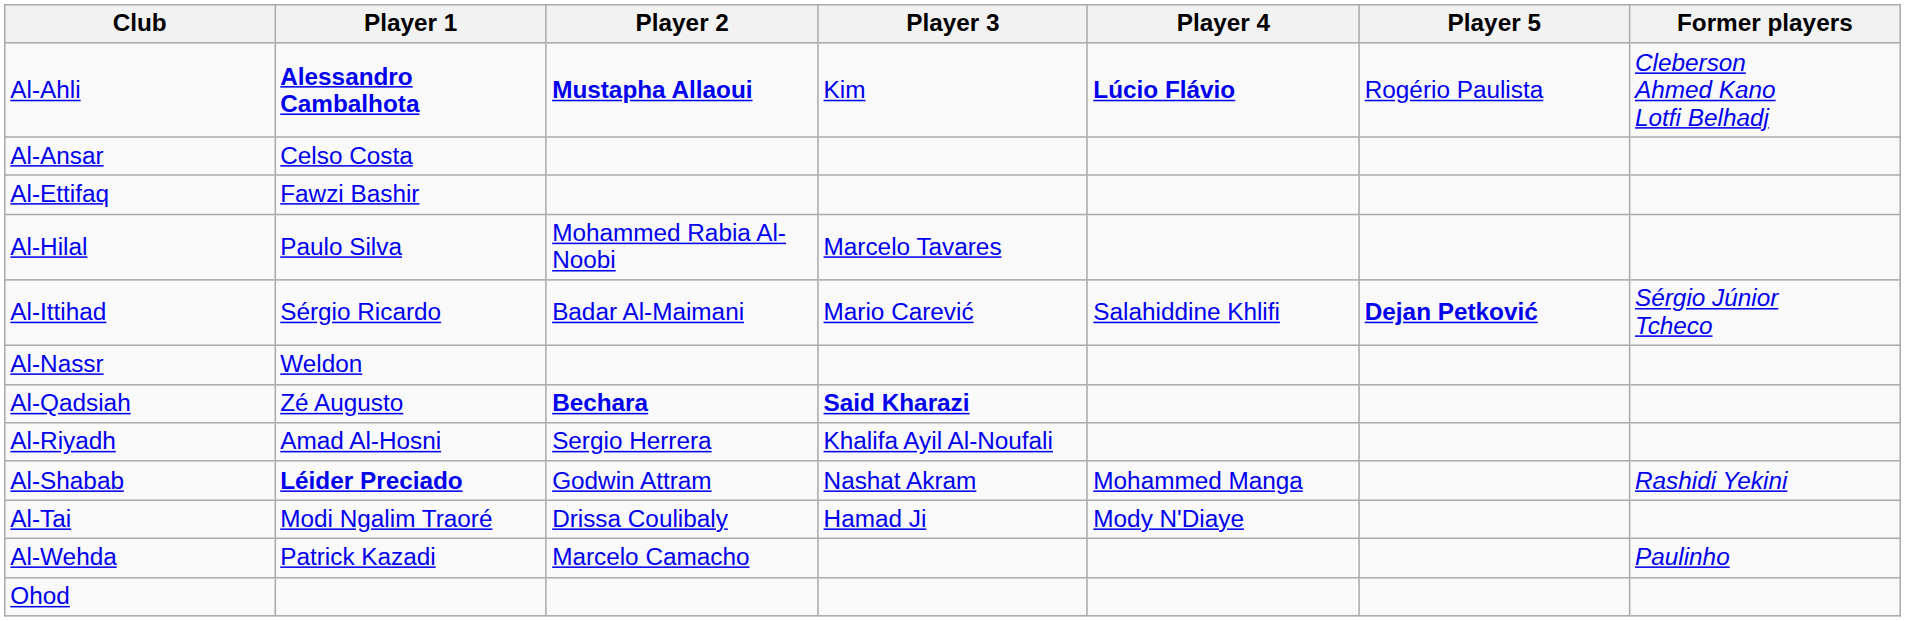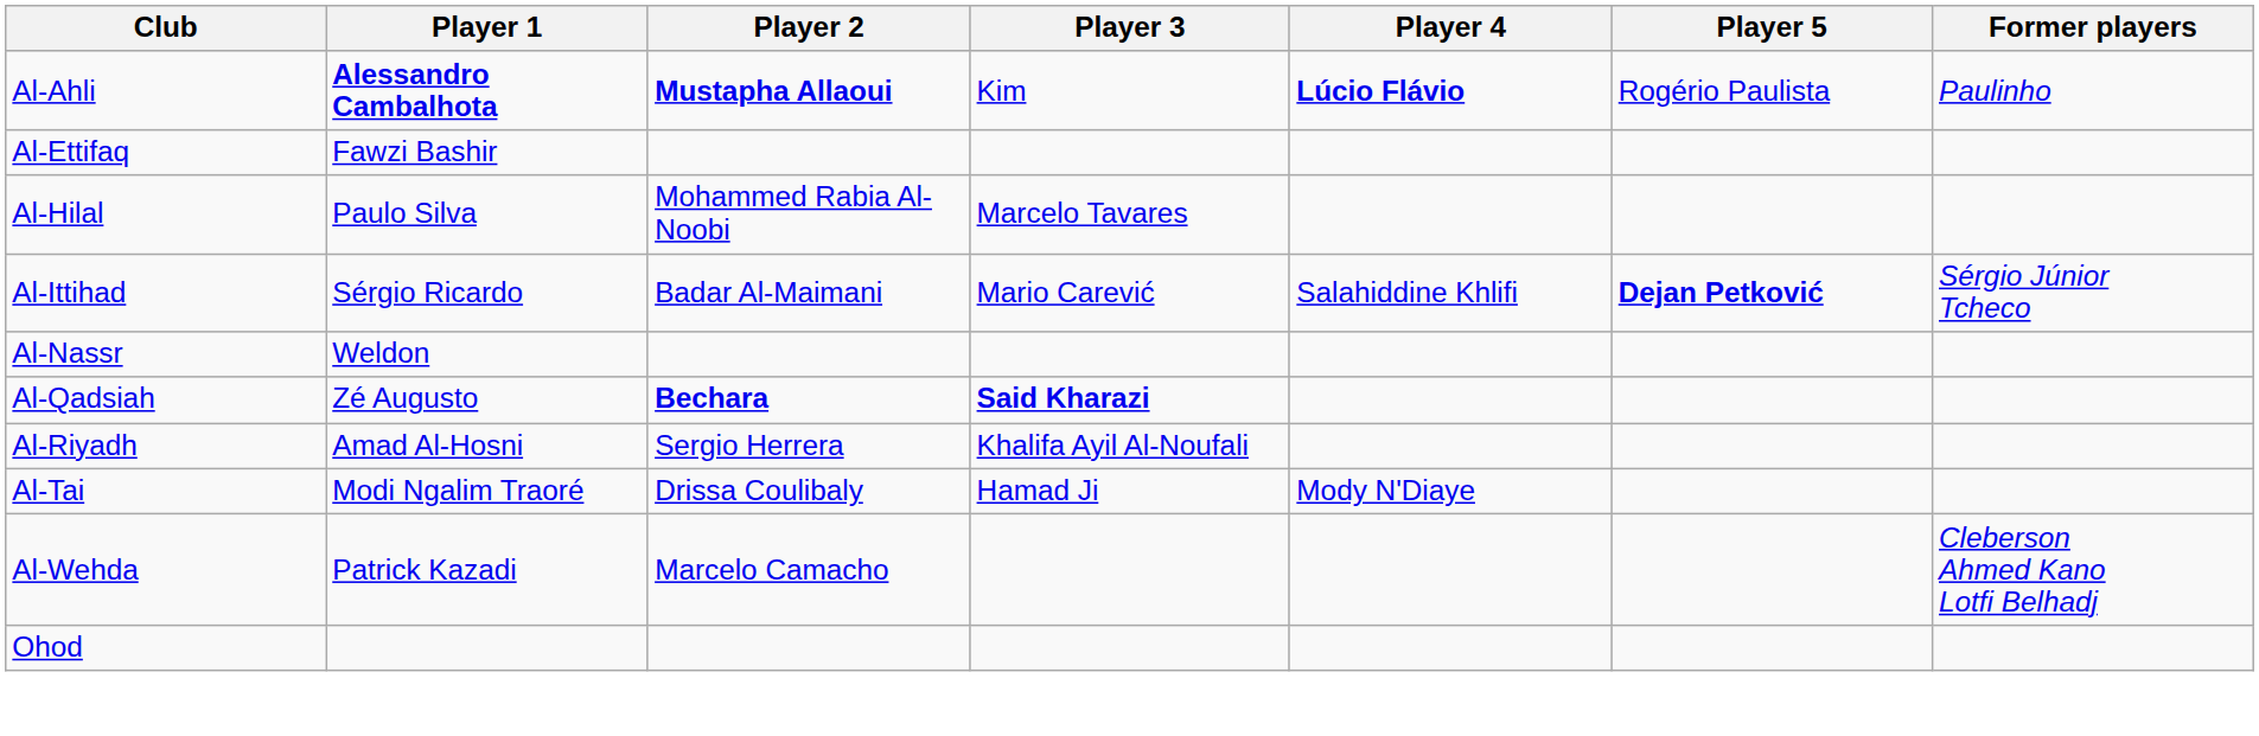 <table class="wikitable">
 <tr>
 <th width="175">Club</th>
 <th width="175">Player 1</th>
 <th width="175">Player 2</th>
 <th width="175">Player 3</th>
 <th width="175">Player 4</th>
 <th width="175">Player 5</th>
 <th width="175">Former players</th>
 </tr>
 <tr>
 <td><a href='#'>Al-Ahli</a></td>
 <td> <strong><a href='#'>Alessandro Cambalhota</a></strong></td>
 <td> <strong><a href='#'>Mustapha Allaoui</a></strong></td>
 <td> <a href='#'>Kim</a></td>
 <td> <strong><a href='#'>Lúcio Flávio</a></strong></td>
 <td> <a href='#'>Rogério Paulista</a></td>
-<td> <em><a href='#'>Cleberson</a></em><br> <em><a href='#'>Ahmed Kano</a></em><br> <em><a href='#'>Lotfi Belhadj</a></em></td>
-</tr>
-<tr>
-<td><a href='#'>Al-Ansar</a></td>
-<td> <a href='#'>Celso Costa</a></td>
-<td></td>
-<td></td>
-<td></td>
-<td></td>
-<td></td>
+<td> <em><a href='#'>Paulinho</a></em></td>
 </tr>
 <tr>
 <td><a href='#'>Al-Ettifaq</a></td>
 <td> <a href='#'>Fawzi Bashir</a></td>
 <td></td>
 <td></td>
 <td></td>
 <td></td>
 <td></td>
 </tr>
 <tr>
 <td><a href='#'>Al-Hilal</a></td>
 <td> <a href='#'>Paulo Silva</a></td>
 <td> <a href='#'>Mohammed Rabia Al-Noobi</a></td>
 <td> <a href='#'>Marcelo Tavares</a></td>
 <td></td>
 <td></td>
 <td></td>
 </tr>
 <tr>
 <td><a href='#'>Al-Ittihad</a></td>
 <td> <a href='#'>Sérgio Ricardo</a></td>
 <td> <a href='#'>Badar Al-Maimani</a></td>
 <td> <a href='#'>Mario Carević</a></td>
 <td> <a href='#'>Salahiddine Khlifi</a></td>
 <td> <strong><a href='#'>Dejan Petković</a></strong></td>
 <td> <em><a href='#'>Sérgio Júnior</a></em><br> <em><a href='#'>Tcheco</a></em></td>
 </tr>
 <tr>
 <td><a href='#'>Al-Nassr</a></td>
 <td> <a href='#'>Weldon</a></td>
 <td></td>
 <td></td>
 <td></td>
 <td></td>
 <td></td>
 </tr>
 <tr>
 <td><a href='#'>Al-Qadsiah</a></td>
 <td> <a href='#'>Zé Augusto</a></td>
 <td> <strong><a href='#'>Bechara</a></strong></td>
 <td> <strong><a href='#'>Said Kharazi</a></strong></td>
 <td></td>
 <td></td>
 <td></td>
 </tr>
 <tr>
 <td><a href='#'>Al-Riyadh</a></td>
 <td> <a href='#'>Amad Al-Hosni</a></td>
 <td> <a href='#'>Sergio Herrera</a></td>
 <td> <a href='#'>Khalifa Ayil Al-Noufali</a></td>
 <td></td>
 <td></td>
 <td></td>
 </tr>
 <tr>
-<td><a href='#'>Al-Shabab</a></td>
-<td> <strong><a href='#'>Léider Preciado</a></strong></td>
-<td> <a href='#'>Godwin Attram</a></td>
-<td> <a href='#'>Nashat Akram</a></td>
-<td> <a href='#'>Mohammed Manga</a></td>
-<td></td>
-<td> <em><a href='#'>Rashidi Yekini</a></em></td>
-</tr>
-<tr>
 <td><a href='#'>Al-Tai</a></td>
 <td> <a href='#'>Modi Ngalim Traoré</a></td>
 <td> <a href='#'>Drissa Coulibaly</a></td>
 <td> <a href='#'>Hamad Ji</a></td>
 <td> <a href='#'>Mody N'Diaye</a></td>
 <td></td>
 <td></td>
 </tr>
 <tr>
 <td><a href='#'>Al-Wehda</a></td>
 <td> <a href='#'>Patrick Kazadi</a></td>
 <td> <a href='#'>Marcelo Camacho</a></td>
 <td></td>
 <td></td>
 <td></td>
-<td> <em><a href='#'>Paulinho</a></em></td>
+<td> <em><a href='#'>Cleberson</a></em><br> <em><a href='#'>Ahmed Kano</a></em><br> <em><a href='#'>Lotfi Belhadj</a></em></td>
 </tr>
 <tr>
 <td><a href='#'>Ohod</a></td>
 <td></td>
 <td></td>
 <td></td>
 <td></td>
 <td></td>
 <td></td>
 </tr>
 </table>
